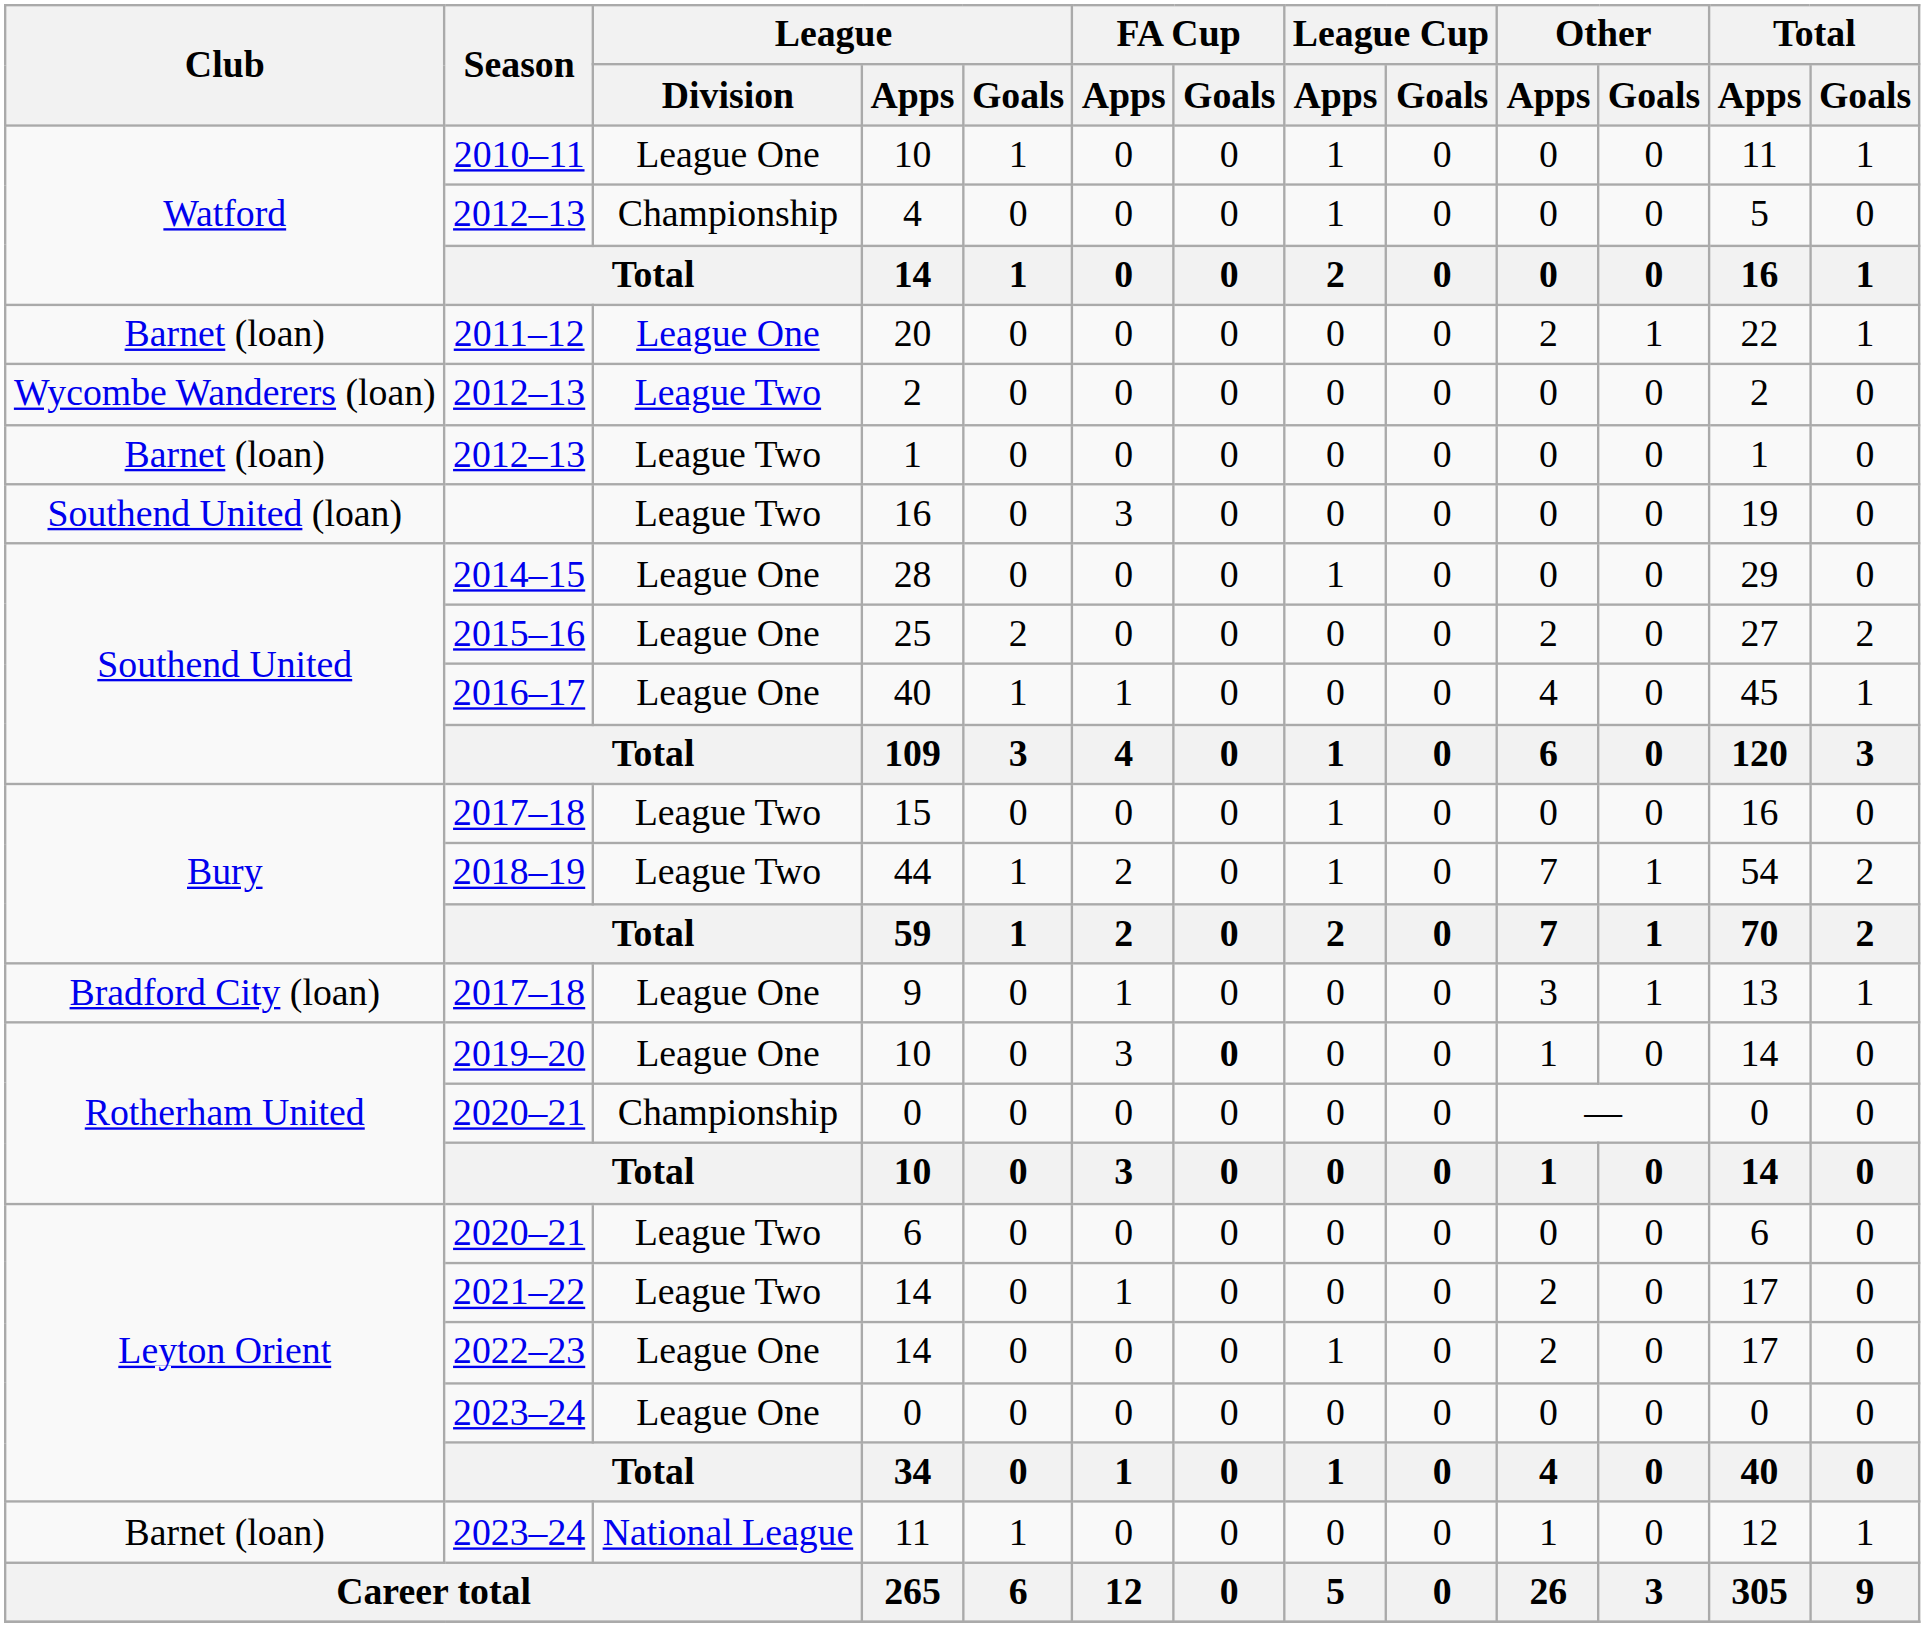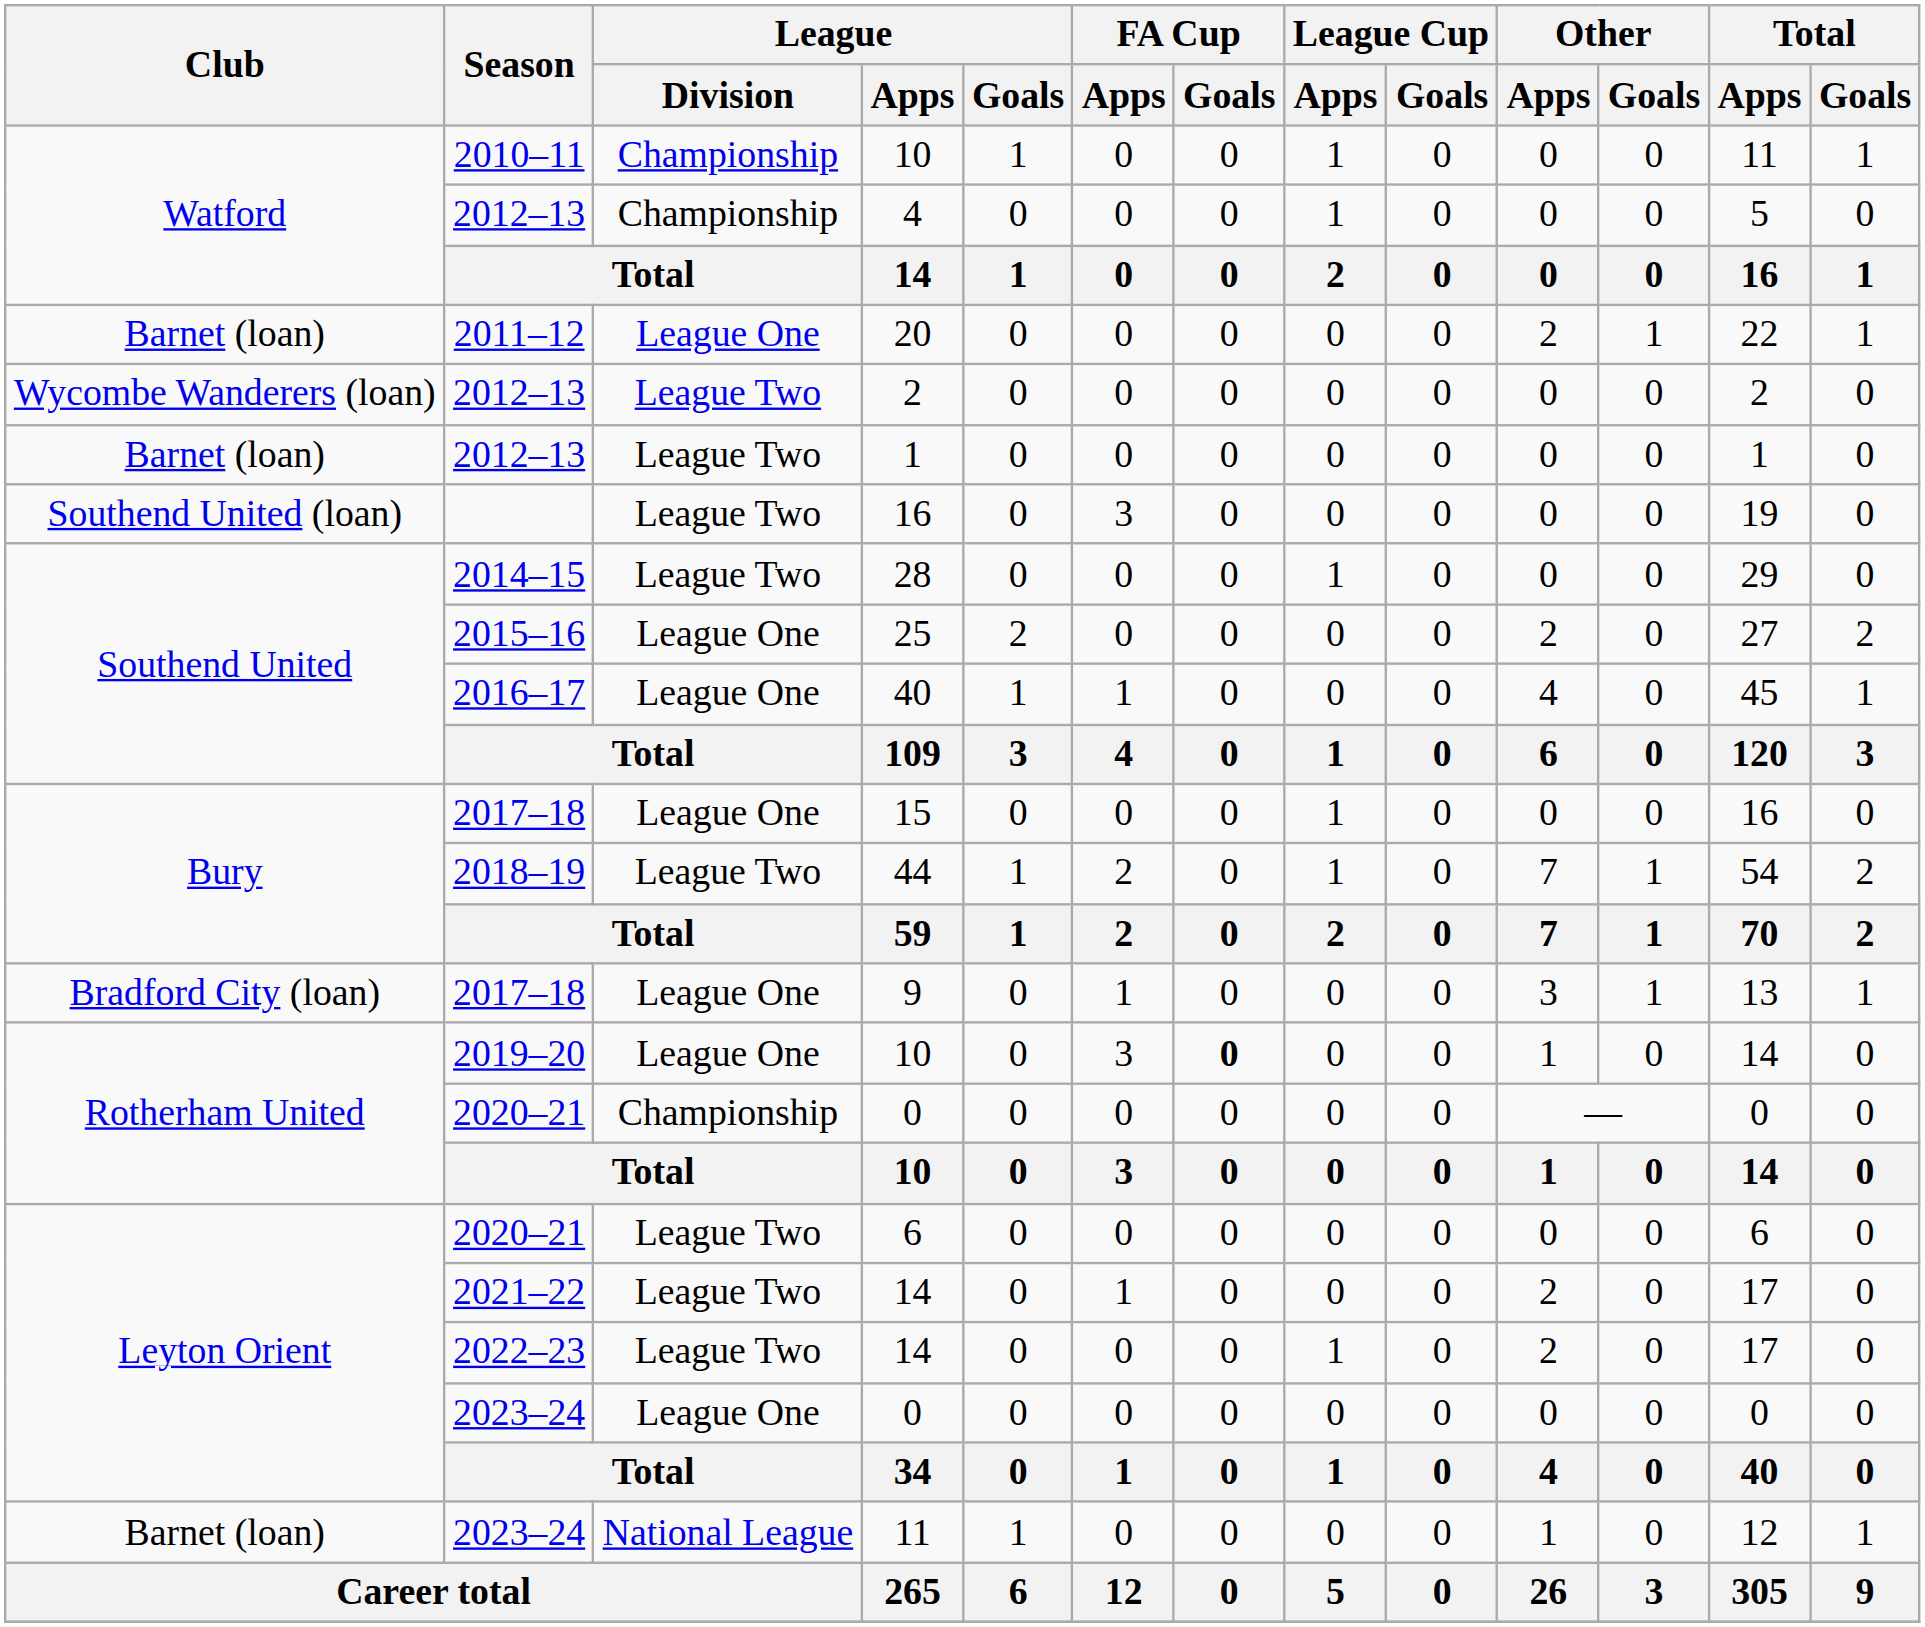 <table class="wikitable" style="text-align: center;">
 <tr>
 <th rowspan="2">Club</th>
 <th rowspan="2">Season</th>
 <th colspan="3">League</th>
 <th colspan="2">FA Cup</th>
 <th colspan="2">League Cup</th>
 <th colspan="2">Other</th>
 <th colspan="2">Total</th>
 </tr>
 <tr>
 <th>Division</th>
 <th>Apps</th>
 <th>Goals</th>
 <th>Apps</th>
 <th>Goals</th>
 <th>Apps</th>
 <th>Goals</th>
 <th>Apps</th>
 <th>Goals</th>
 <th>Apps</th>
 <th>Goals</th>
 </tr>
 <tr>
 <td rowspan="3"><a href='#'>Watford</a></td>
 <td><a href='#'>2010–11</a></td>
-<td>League One</td>
+<td><a href='#'>Championship</a></td>
 <td>10</td>
 <td>1</td>
 <td>0</td>
 <td>0</td>
 <td>1</td>
 <td>0</td>
 <td>0</td>
 <td>0</td>
 <td>11</td>
 <td>1</td>
 </tr>
 <tr>
 <td><a href='#'>2012–13</a></td>
 <td>Championship</td>
 <td>4</td>
 <td>0</td>
 <td>0</td>
 <td>0</td>
 <td>1</td>
 <td>0</td>
 <td>0</td>
 <td>0</td>
 <td>5</td>
 <td>0</td>
 </tr>
 <tr>
 <th colspan="2">Total</th>
 <th>14</th>
 <th>1</th>
 <th>0</th>
 <th>0</th>
 <th>2</th>
 <th>0</th>
 <th>0</th>
 <th>0</th>
 <th>16</th>
 <th>1</th>
 </tr>
 <tr>
 <td><a href='#'>Barnet</a> (loan)</td>
 <td><a href='#'>2011–12</a></td>
 <td><a href='#'>League One</a></td>
 <td>20</td>
 <td>0</td>
 <td>0</td>
 <td>0</td>
 <td>0</td>
 <td>0</td>
 <td>2</td>
 <td>1</td>
 <td>22</td>
 <td>1</td>
 </tr>
 <tr>
 <td><a href='#'>Wycombe Wanderers</a> (loan)</td>
 <td><a href='#'>2012–13</a></td>
 <td><a href='#'>League Two</a></td>
 <td>2</td>
 <td>0</td>
 <td>0</td>
 <td>0</td>
 <td>0</td>
 <td>0</td>
 <td>0</td>
 <td>0</td>
 <td>2</td>
 <td>0</td>
 </tr>
 <tr>
 <td><a href='#'>Barnet</a> (loan)</td>
 <td><a href='#'>2012–13</a></td>
 <td>League Two</td>
 <td>1</td>
 <td>0</td>
 <td>0</td>
 <td>0</td>
 <td>0</td>
 <td>0</td>
 <td>0</td>
 <td>0</td>
 <td>1</td>
 <td>0</td>
 </tr>
 <tr>
 <td><a href='#'>Southend United</a> (loan)</td>
 <td></td>
 <td>League Two</td>
 <td>16</td>
 <td>0</td>
 <td>3</td>
 <td>0</td>
 <td>0</td>
 <td>0</td>
 <td>0</td>
 <td>0</td>
 <td>19</td>
 <td>0</td>
 </tr>
 <tr>
 <td rowspan="4"><a href='#'>Southend United</a></td>
 <td><a href='#'>2014–15</a></td>
-<td>League One</td>
+<td>League Two</td>
 <td>28</td>
 <td>0</td>
 <td>0</td>
 <td>0</td>
 <td>1</td>
 <td>0</td>
 <td>0</td>
 <td>0</td>
 <td>29</td>
 <td>0</td>
 </tr>
 <tr>
 <td><a href='#'>2015–16</a></td>
 <td>League One</td>
 <td>25</td>
 <td>2</td>
 <td>0</td>
 <td>0</td>
 <td>0</td>
 <td>0</td>
 <td>2</td>
 <td>0</td>
 <td>27</td>
 <td>2</td>
 </tr>
 <tr>
 <td><a href='#'>2016–17</a></td>
 <td>League One</td>
 <td>40</td>
 <td>1</td>
 <td>1</td>
 <td>0</td>
 <td>0</td>
 <td>0</td>
 <td>4</td>
 <td>0</td>
 <td>45</td>
 <td>1</td>
 </tr>
 <tr>
 <th colspan="2">Total</th>
 <th>109</th>
 <th>3</th>
 <th>4</th>
 <th>0</th>
 <th>1</th>
 <th>0</th>
 <th>6</th>
 <th>0</th>
 <th>120</th>
 <th>3</th>
 </tr>
 <tr>
 <td rowspan="3"><a href='#'>Bury</a></td>
 <td><a href='#'>2017–18</a></td>
-<td>League Two</td>
+<td>League One</td>
 <td>15</td>
 <td>0</td>
 <td>0</td>
 <td>0</td>
 <td>1</td>
 <td>0</td>
 <td>0</td>
 <td>0</td>
 <td>16</td>
 <td>0</td>
 </tr>
 <tr>
 <td><a href='#'>2018–19</a></td>
 <td>League Two</td>
 <td>44</td>
 <td>1</td>
 <td>2</td>
 <td>0</td>
 <td>1</td>
 <td>0</td>
 <td>7</td>
 <td>1</td>
 <td>54</td>
 <td>2</td>
 </tr>
 <tr>
 <th colspan="2">Total</th>
 <th>59</th>
 <th>1</th>
 <th>2</th>
 <th>0</th>
 <th>2</th>
 <th>0</th>
 <th>7</th>
 <th>1</th>
 <th>70</th>
 <th>2</th>
 </tr>
 <tr>
 <td><a href='#'>Bradford City</a> (loan)</td>
 <td><a href='#'>2017–18</a></td>
 <td>League One</td>
 <td>9</td>
 <td>0</td>
 <td>1</td>
 <td>0</td>
 <td>0</td>
 <td>0</td>
 <td>3</td>
 <td>1</td>
 <td>13</td>
 <td>1</td>
 </tr>
 <tr>
 <td rowspan=3><a href='#'>Rotherham United</a></td>
 <td><a href='#'>2019–20</a></td>
 <td>League One</td>
 <td>10</td>
 <td>0</td>
 <td>3</td>
 <td><strong>0</strong></td>
 <td>0</td>
 <td>0</td>
 <td>1</td>
 <td>0</td>
 <td>14</td>
 <td>0</td>
 </tr>
 <tr>
 <td><a href='#'>2020–21</a></td>
 <td>Championship</td>
 <td>0</td>
 <td>0</td>
 <td>0</td>
 <td>0</td>
 <td>0</td>
 <td>0</td>
 <td colspan=2>—</td>
 <td>0</td>
 <td>0</td>
 </tr>
 <tr>
 <th colspan=2>Total</th>
 <th>10</th>
 <th>0</th>
 <th>3</th>
 <th>0</th>
 <th>0</th>
 <th>0</th>
 <th>1</th>
 <th>0</th>
 <th>14</th>
 <th>0</th>
 </tr>
 <tr>
 <td rowspan=5><a href='#'>Leyton Orient</a></td>
 <td><a href='#'>2020–21</a></td>
 <td>League Two</td>
 <td>6</td>
 <td>0</td>
 <td>0</td>
 <td>0</td>
 <td>0</td>
 <td>0</td>
 <td>0</td>
 <td>0</td>
 <td>6</td>
 <td>0</td>
 </tr>
 <tr>
 <td><a href='#'>2021–22</a></td>
 <td>League Two</td>
 <td>14</td>
 <td>0</td>
 <td>1</td>
 <td>0</td>
 <td>0</td>
 <td>0</td>
 <td>2</td>
 <td>0</td>
 <td>17</td>
 <td>0</td>
 </tr>
 <tr>
 <td><a href='#'>2022–23</a></td>
-<td>League One</td>
+<td>League Two</td>
 <td>14</td>
 <td>0</td>
 <td>0</td>
 <td>0</td>
 <td>1</td>
 <td>0</td>
 <td>2</td>
 <td>0</td>
 <td>17</td>
 <td>0</td>
 </tr>
 <tr>
 <td><a href='#'>2023–24</a></td>
 <td>League One</td>
 <td>0</td>
 <td>0</td>
 <td>0</td>
 <td>0</td>
 <td>0</td>
 <td>0</td>
 <td>0</td>
 <td>0</td>
 <td>0</td>
 <td>0</td>
 </tr>
 <tr>
 <th colspan=2>Total</th>
 <th>34</th>
 <th>0</th>
 <th>1</th>
 <th>0</th>
 <th>1</th>
 <th>0</th>
 <th>4</th>
 <th>0</th>
 <th>40</th>
 <th>0</th>
 </tr>
 <tr>
 <td>Barnet (loan)</td>
 <td><a href='#'>2023–24</a></td>
 <td><a href='#'>National League</a></td>
 <td>11</td>
 <td>1</td>
 <td>0</td>
 <td>0</td>
 <td>0</td>
 <td>0</td>
 <td>1</td>
 <td>0</td>
 <td>12</td>
 <td>1</td>
 </tr>
 <tr>
 <th colspan="3">Career total</th>
 <th>265</th>
 <th>6</th>
 <th>12</th>
 <th>0</th>
 <th>5</th>
 <th>0</th>
 <th>26</th>
 <th>3</th>
 <th>305</th>
 <th>9</th>
 </tr>
 <tr>
 </tr>
 </table>
